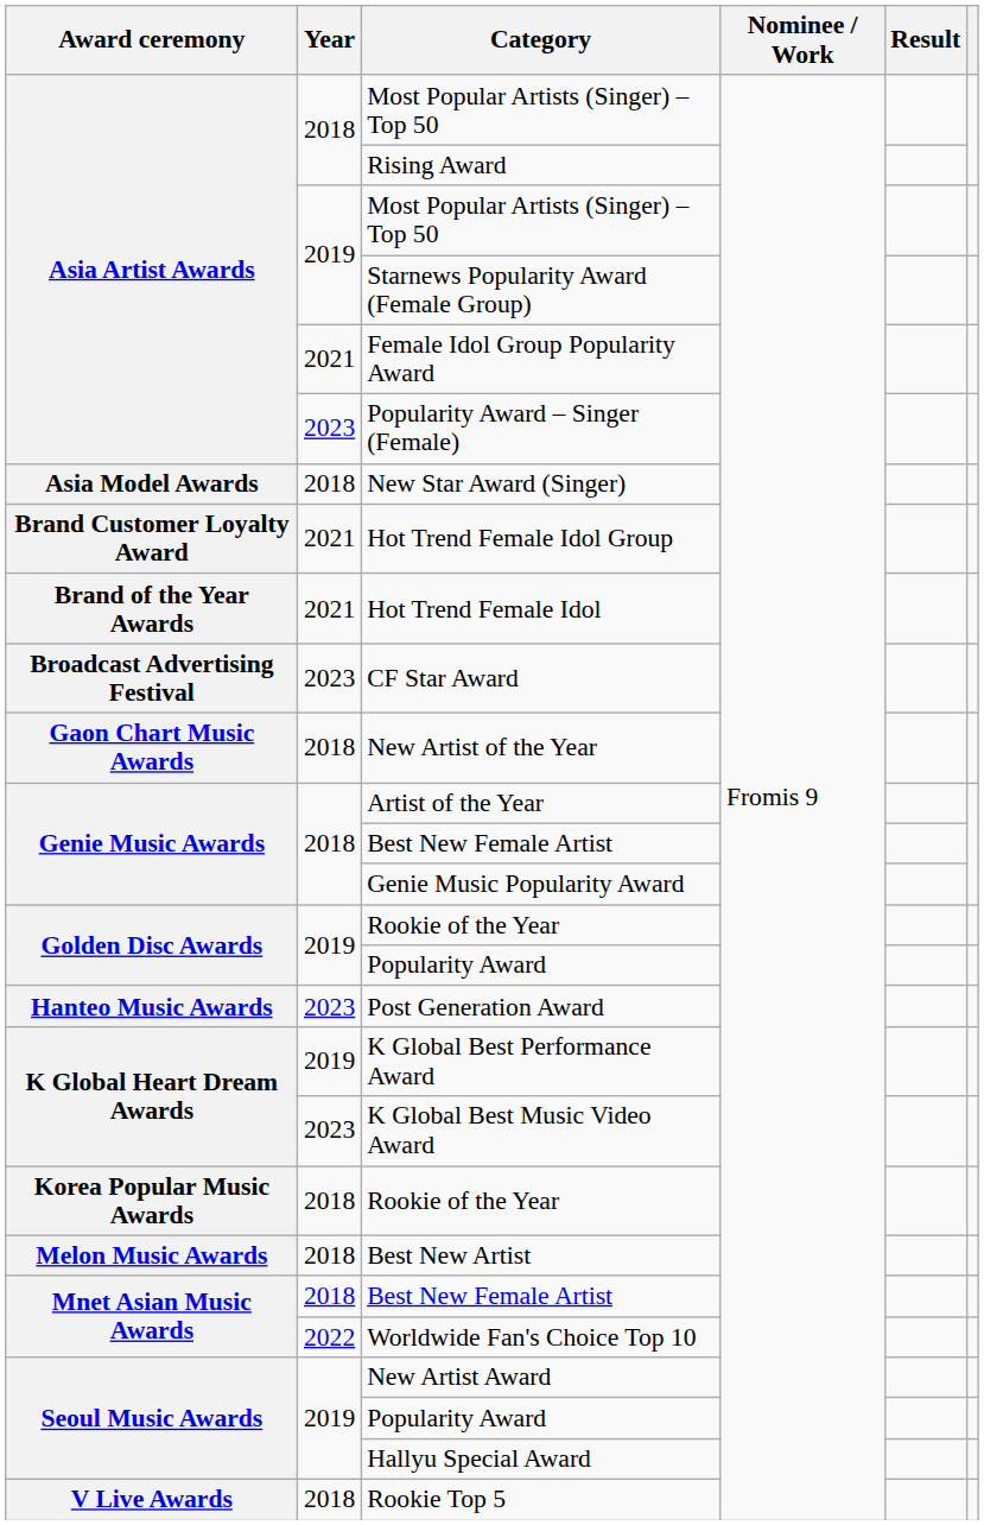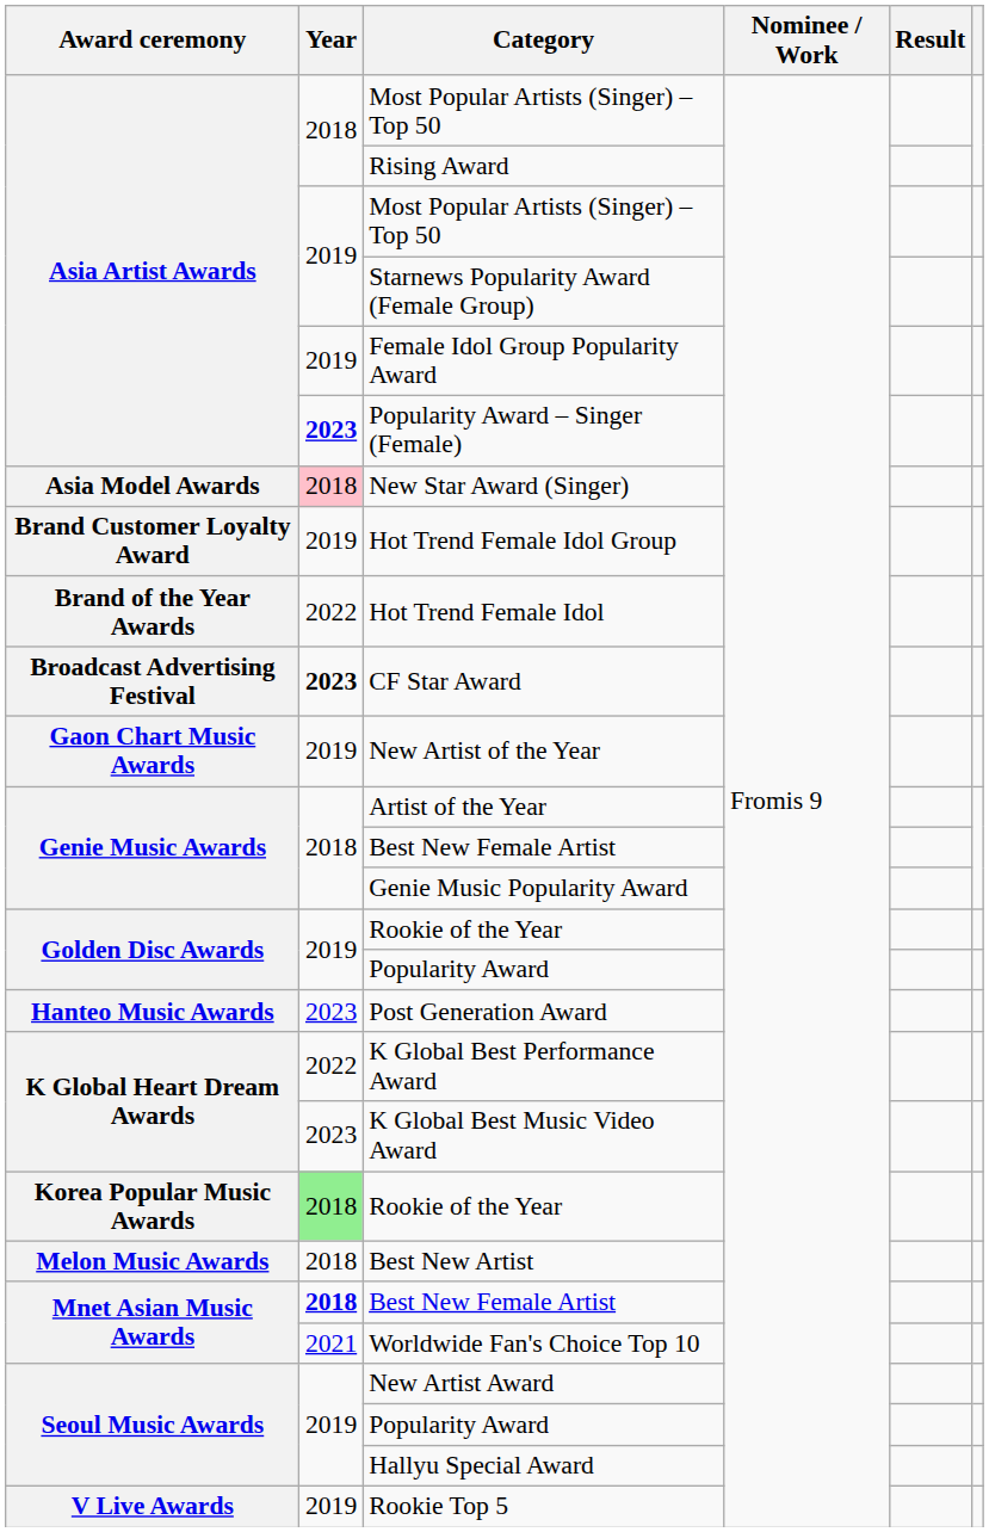 <table class="wikitable plainrowheaders sortable">
 <tr>
 <th scope="col">Award ceremony</th>
 <th scope="col">Year</th>
 <th scope="col">Category</th>
 <th scope="col">Nominee / Work</th>
 <th scope="col">Result</th>
 <th scope="col" class="unsortable"></th>
 </tr>
 <tr>
 <th scope="row" rowspan="6"><a href='#'>Asia Artist Awards</a></th>
 <td rowspan="2" style="text-align:center">2018</td>
 <td>Most Popular Artists (Singer) – Top 50</td>
 <td rowspan="27">Fromis 9</td>
 <td></td>
 <td rowspan="2" style="text-align:center"></td>
 </tr>
 <tr>
 <td>Rising Award</td>
 <td></td>
 </tr>
 <tr>
 <td rowspan="2" style="text-align:center">2019</td>
 <td>Most Popular Artists (Singer) – Top 50</td>
 <td></td>
 <td style="text-align:center"></td>
 </tr>
 <tr>
 <td>Starnews Popularity Award (Female Group)</td>
 <td></td>
 <td style="text-align:center"></td>
 </tr>
 <tr>
-<td style="text-align:center">2021</td>
+<td style="text-align:center">2019</td>
 <td>Female Idol Group Popularity Award</td>
 <td></td>
 <td style="text-align:center"></td>
 </tr>
 <tr>
-<td style="text-align:center"><a href='#'>2023</a></td>
+<td style="text-align:center"><strong><a href='#'>2023</a></strong></td>
 <td>Popularity Award – Singer (Female)</td>
 <td></td>
 <td style="text-align:center"></td>
 </tr>
 <tr>
 <th scope="row">Asia Model Awards</th>
-<td style="text-align:center">2018</td>
+<td style="background: pink; text-align:center">2018</td>
 <td>New Star Award (Singer)</td>
 <td></td>
 <td style="text-align:center"></td>
 </tr>
 <tr>
 <th scope="row">Brand Customer Loyalty Award</th>
-<td style="text-align:center">2021</td>
+<td style="text-align:center">2019</td>
 <td>Hot Trend Female Idol Group</td>
 <td></td>
 <td style="text-align:center"></td>
 </tr>
 <tr>
 <th scope="row">Brand of the Year Awards</th>
-<td style="text-align:center">2021</td>
+<td style="text-align:center">2022</td>
 <td>Hot Trend Female Idol</td>
 <td></td>
 <td style="text-align:center"></td>
 </tr>
 <tr>
 <th scope="row">Broadcast Advertising Festival</th>
-<td style="text-align:center">2023</td>
+<td style="text-align:center"><strong>2023</strong></td>
 <td>CF Star Award</td>
 <td></td>
 <td style="text-align:center"></td>
 </tr>
 <tr>
 <th scope="row"><a href='#'>Gaon Chart Music Awards</a></th>
-<td style="text-align:center">2018</td>
+<td style="text-align:center">2019</td>
 <td>New Artist of the Year</td>
 <td></td>
 <td style="text-align:center"></td>
 </tr>
 <tr>
 <th scope="row" rowspan="3"><a href='#'>Genie Music Awards</a></th>
 <td rowspan="3" style="text-align:center">2018</td>
 <td>Artist of the Year</td>
 <td></td>
 <td rowspan="3" style="text-align:center"></td>
 </tr>
 <tr>
 <td>Best New Female Artist</td>
 <td></td>
 </tr>
 <tr>
 <td>Genie Music Popularity Award</td>
 <td></td>
 </tr>
 <tr>
 <th scope="row" rowspan="2"><a href='#'>Golden Disc Awards</a></th>
 <td rowspan="2" style="text-align:center">2019</td>
 <td>Rookie of the Year</td>
 <td></td>
 <td style="text-align:center"></td>
 </tr>
 <tr>
 <td>Popularity Award</td>
 <td></td>
 <td style="text-align:center"></td>
 </tr>
 <tr>
 <th scope="row"><a href='#'>Hanteo Music Awards</a></th>
 <td style="text-align:center"><a href='#'>2023</a></td>
 <td>Post Generation Award</td>
 <td></td>
 <td style="text-align:center"></td>
 </tr>
 <tr>
 <th scope="row"  rowspan="2">K Global Heart Dream Awards</th>
-<td style="text-align:center">2019</td>
+<td style="text-align:center">2022</td>
 <td>K Global Best Performance Award</td>
 <td></td>
 <td style="text-align:center"></td>
 </tr>
 <tr>
 <td style="text-align:center">2023</td>
 <td>K Global Best Music Video Award</td>
 <td></td>
 <td style="text-align:center"></td>
 </tr>
 <tr>
 <th scope="row">Korea Popular Music Awards</th>
-<td style="text-align:center">2018</td>
+<td style="background: lightgreen; text-align:center">2018</td>
 <td>Rookie of the Year</td>
 <td></td>
 <td style="text-align:center"></td>
 </tr>
 <tr>
 <th scope="row"><a href='#'>Melon Music Awards</a></th>
 <td style="text-align:center">2018</td>
 <td>Best New Artist</td>
 <td></td>
 <td style="text-align:center"></td>
 </tr>
 <tr>
 <th scope="row" rowspan="2"><a href='#'>Mnet Asian Music Awards</a></th>
-<td style="text-align:center"><a href='#'>2018</a></td>
+<td style="text-align:center"><strong><a href='#'>2018</a></strong></td>
 <td><a href='#'>Best New Female Artist</a></td>
 <td></td>
 <td style="text-align:center"></td>
 </tr>
 <tr>
-<td style="text-align:center"><a href='#'>2022</a></td>
+<td style="text-align:center"><a href='#'>2021</a></td>
 <td>Worldwide Fan's Choice Top 10</td>
 <td></td>
 <td style="text-align:center"></td>
 </tr>
 <tr>
 <th scope="row" rowspan="3"><a href='#'>Seoul Music Awards</a></th>
 <td rowspan="3" style="text-align:center">2019</td>
 <td>New Artist Award</td>
 <td></td>
 <td style="text-align:center"></td>
 </tr>
 <tr>
 <td>Popularity Award</td>
 <td></td>
 <td style="text-align:center"></td>
 </tr>
 <tr>
 <td>Hallyu Special Award</td>
 <td></td>
 <td style="text-align:center"></td>
 </tr>
 <tr>
 <th scope="row"><a href='#'>V Live Awards</a></th>
-<td style="text-align:center">2018</td>
+<td style="text-align:center">2019</td>
 <td>Rookie Top 5</td>
 <td></td>
 <td style="text-align:center"></td>
 </tr>
 </table>
